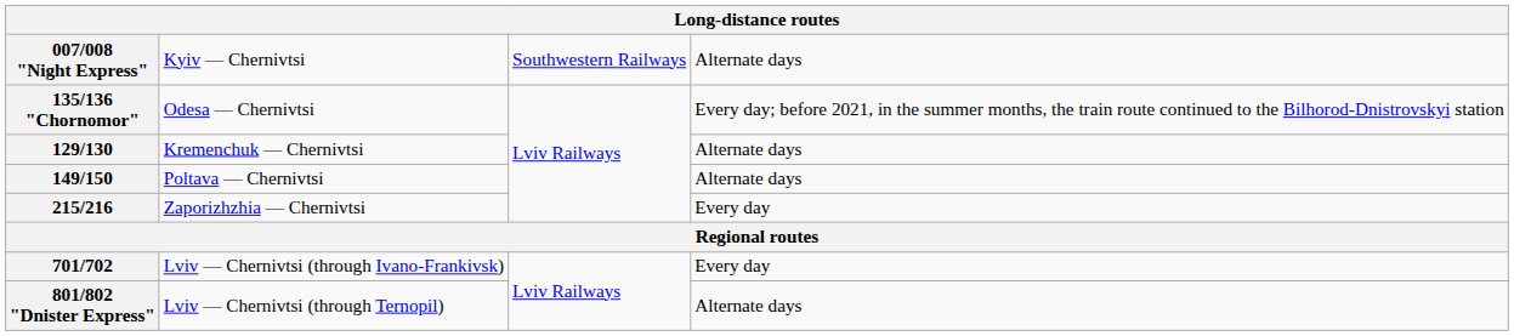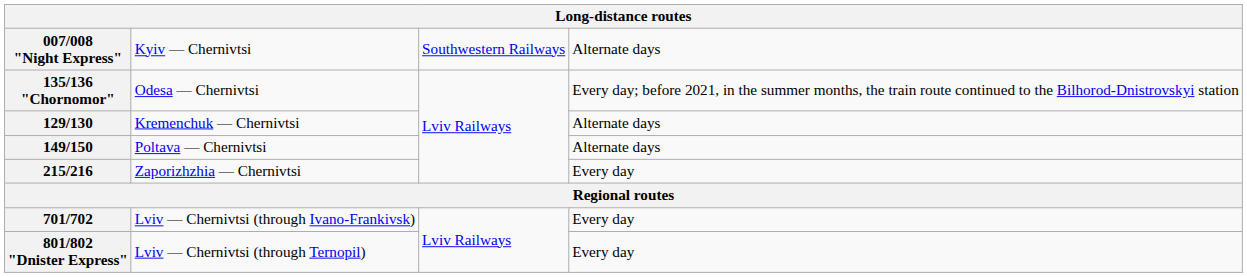 <table class="wikitable">
 <tr>
 <th colspan="4">Long-distance routes</th>
 </tr>
 <tr>
 <th>007/008<br>"Night Express"</th>
 <td><a href='#'>Kyiv</a> — Chernivtsi</td>
 <td><a href='#'>Southwestern Railways</a></td>
 <td>Alternate days</td>
 </tr>
 <tr>
 <th>135/136<br>"Chornomor"</th>
 <td><a href='#'>Odesa</a> — Chernivtsi</td>
 <td rowspan="4"><a href='#'>Lviv Railways</a></td>
 <td>Every day; before 2021, in the summer months, the train route continued to the <a href='#'>Bilhorod-Dnistrovskyi</a> station</td>
 </tr>
 <tr>
 <th>129/130</th>
 <td><a href='#'>Kremenchuk</a> — Chernivtsi</td>
 <td>Alternate days</td>
 </tr>
 <tr>
 <th>149/150</th>
 <td><a href='#'>Poltava</a> — Chernivtsi</td>
 <td>Alternate days</td>
 </tr>
 <tr>
 <th>215/216</th>
 <td><a href='#'>Zaporizhzhia</a> — Chernivtsi</td>
 <td>Every day</td>
 </tr>
 <tr>
 <th colspan="4">Regional routes</th>
 </tr>
 <tr>
 <th>701/702</th>
 <td><a href='#'>Lviv</a> — Chernivtsi (through <a href='#'>Ivano-Frankivsk</a>)</td>
 <td rowspan="2"><a href='#'>Lviv Railways</a></td>
 <td>Every day</td>
 </tr>
 <tr>
 <th>801/802<br>"Dnister Express"</th>
 <td><a href='#'>Lviv</a> — Chernivtsi (through <a href='#'>Ternopil</a>)</td>
-<td>Alternate days</td>
+<td>Every day</td>
 </tr>
 </table>
